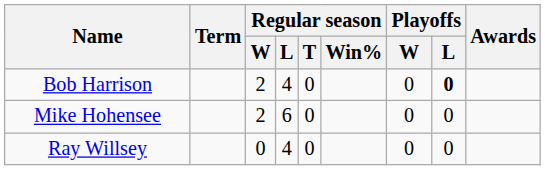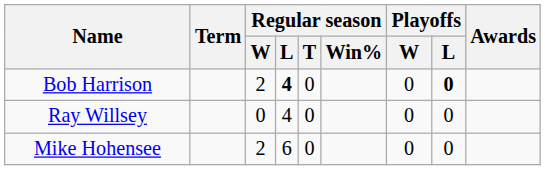 <table class="wikitable">
 <tr>
 <th rowspan="2" style="width:140px;">Name</th>
 <th rowspan="2">Term</th>
 <th colspan="4">Regular season</th>
 <th colspan="2">Playoffs</th>
 <th rowspan="2">Awards</th>
 </tr>
 <tr>
 <th>W</th>
 <th>L</th>
 <th>T</th>
 <th>Win%</th>
 <th>W</th>
 <th>L</th>
 </tr>
 <tr>
 <td style="text-align:center;"><a href='#'>Bob Harrison</a></td>
 <td style="text-align:center;"></td>
 <td style="text-align:center;">2</td>
+<td style="text-align:center;"><strong>4</strong></td>
+<td style="text-align:center;">0</td>
+<td style="text-align:center;"></td>
+<td style="text-align:center;">0</td>
+<td style="text-align:center;"><strong>0</strong></td>
+<td style="text-align:center;"></td>
+</tr>
+<tr>
+<td style="text-align:center;"><a href='#'>Ray Willsey</a></td>
+<td style="text-align:center;"></td>
+<td style="text-align:center;">0</td>
 <td style="text-align:center;">4</td>
 <td style="text-align:center;">0</td>
 <td style="text-align:center;"></td>
 <td style="text-align:center;">0</td>
-<td style="text-align:center;"><strong>0</strong></td>
+<td style="text-align:center;">0</td>
 <td style="text-align:center;"></td>
 </tr>
 <tr>
 <td style="text-align:center;"><a href='#'>Mike Hohensee</a></td>
 <td style="text-align:center;"></td>
 <td style="text-align:center;">2</td>
 <td style="text-align:center;">6</td>
 <td style="text-align:center;">0</td>
 <td style="text-align:center;"></td>
 <td style="text-align:center;">0</td>
 <td style="text-align:center;">0</td>
 <td style="text-align:center;"></td>
 </tr>
-<tr>
-<td style="text-align:center;"><a href='#'>Ray Willsey</a></td>
-<td style="text-align:center;"></td>
-<td style="text-align:center;">0</td>
-<td style="text-align:center;">4</td>
-<td style="text-align:center;">0</td>
-<td style="text-align:center;"></td>
-<td style="text-align:center;">0</td>
-<td style="text-align:center;">0</td>
-<td style="text-align:center;"></td>
-</tr>
 </table>
